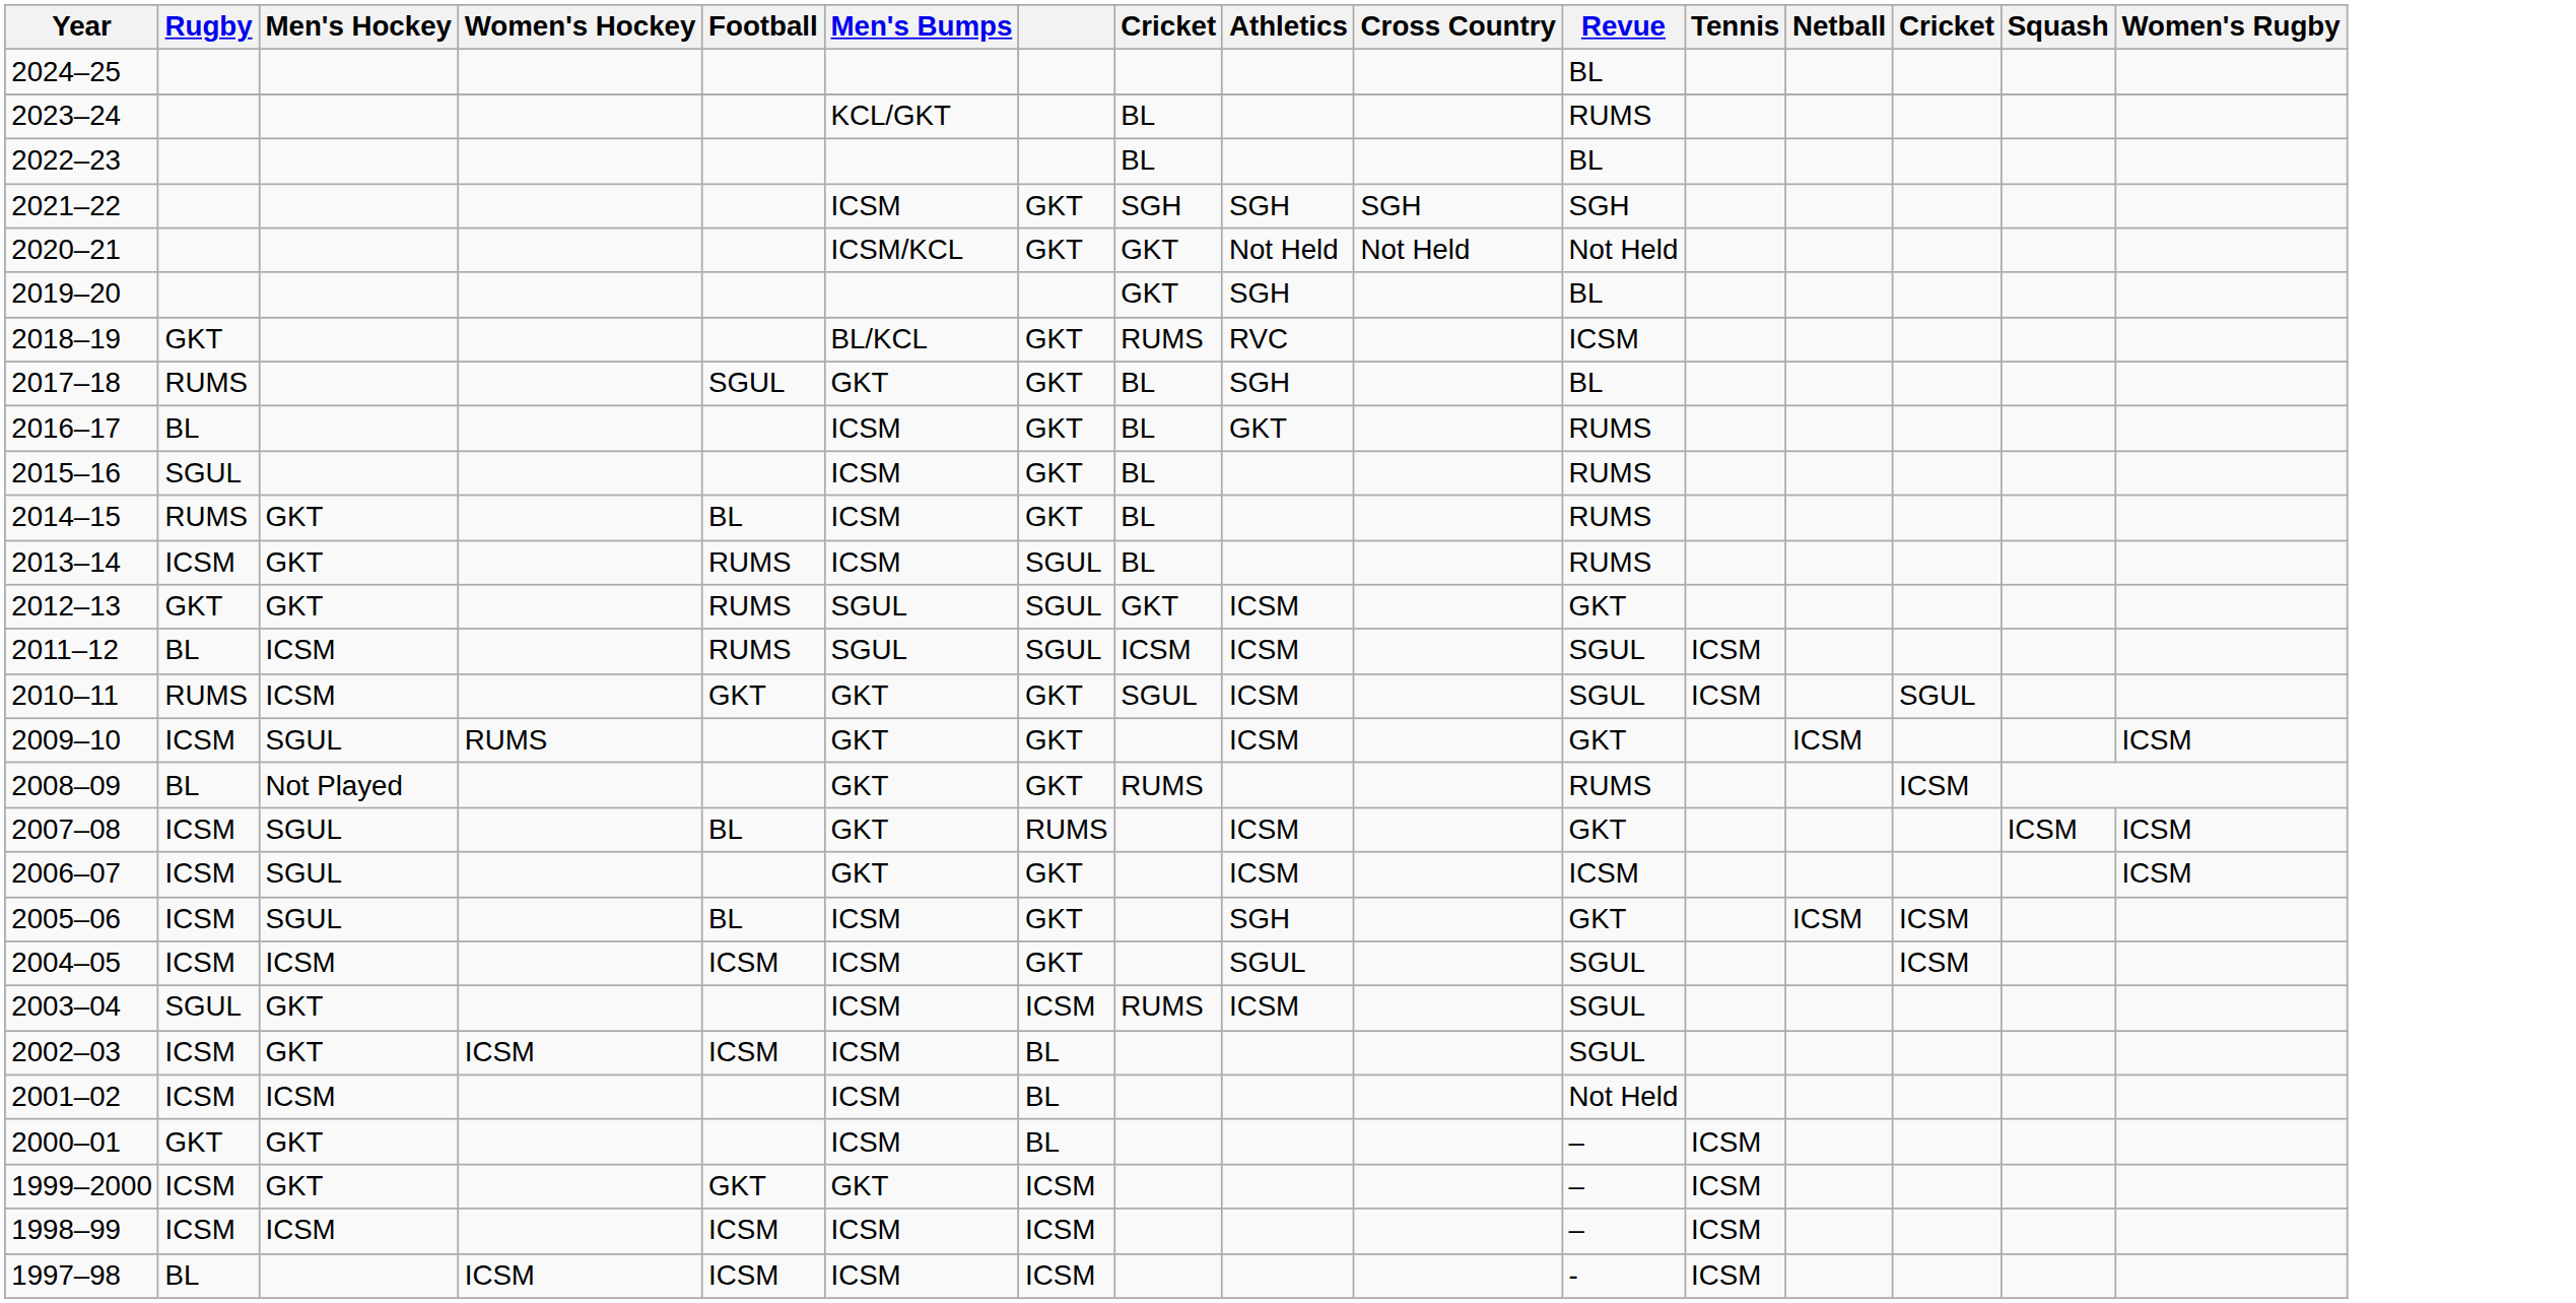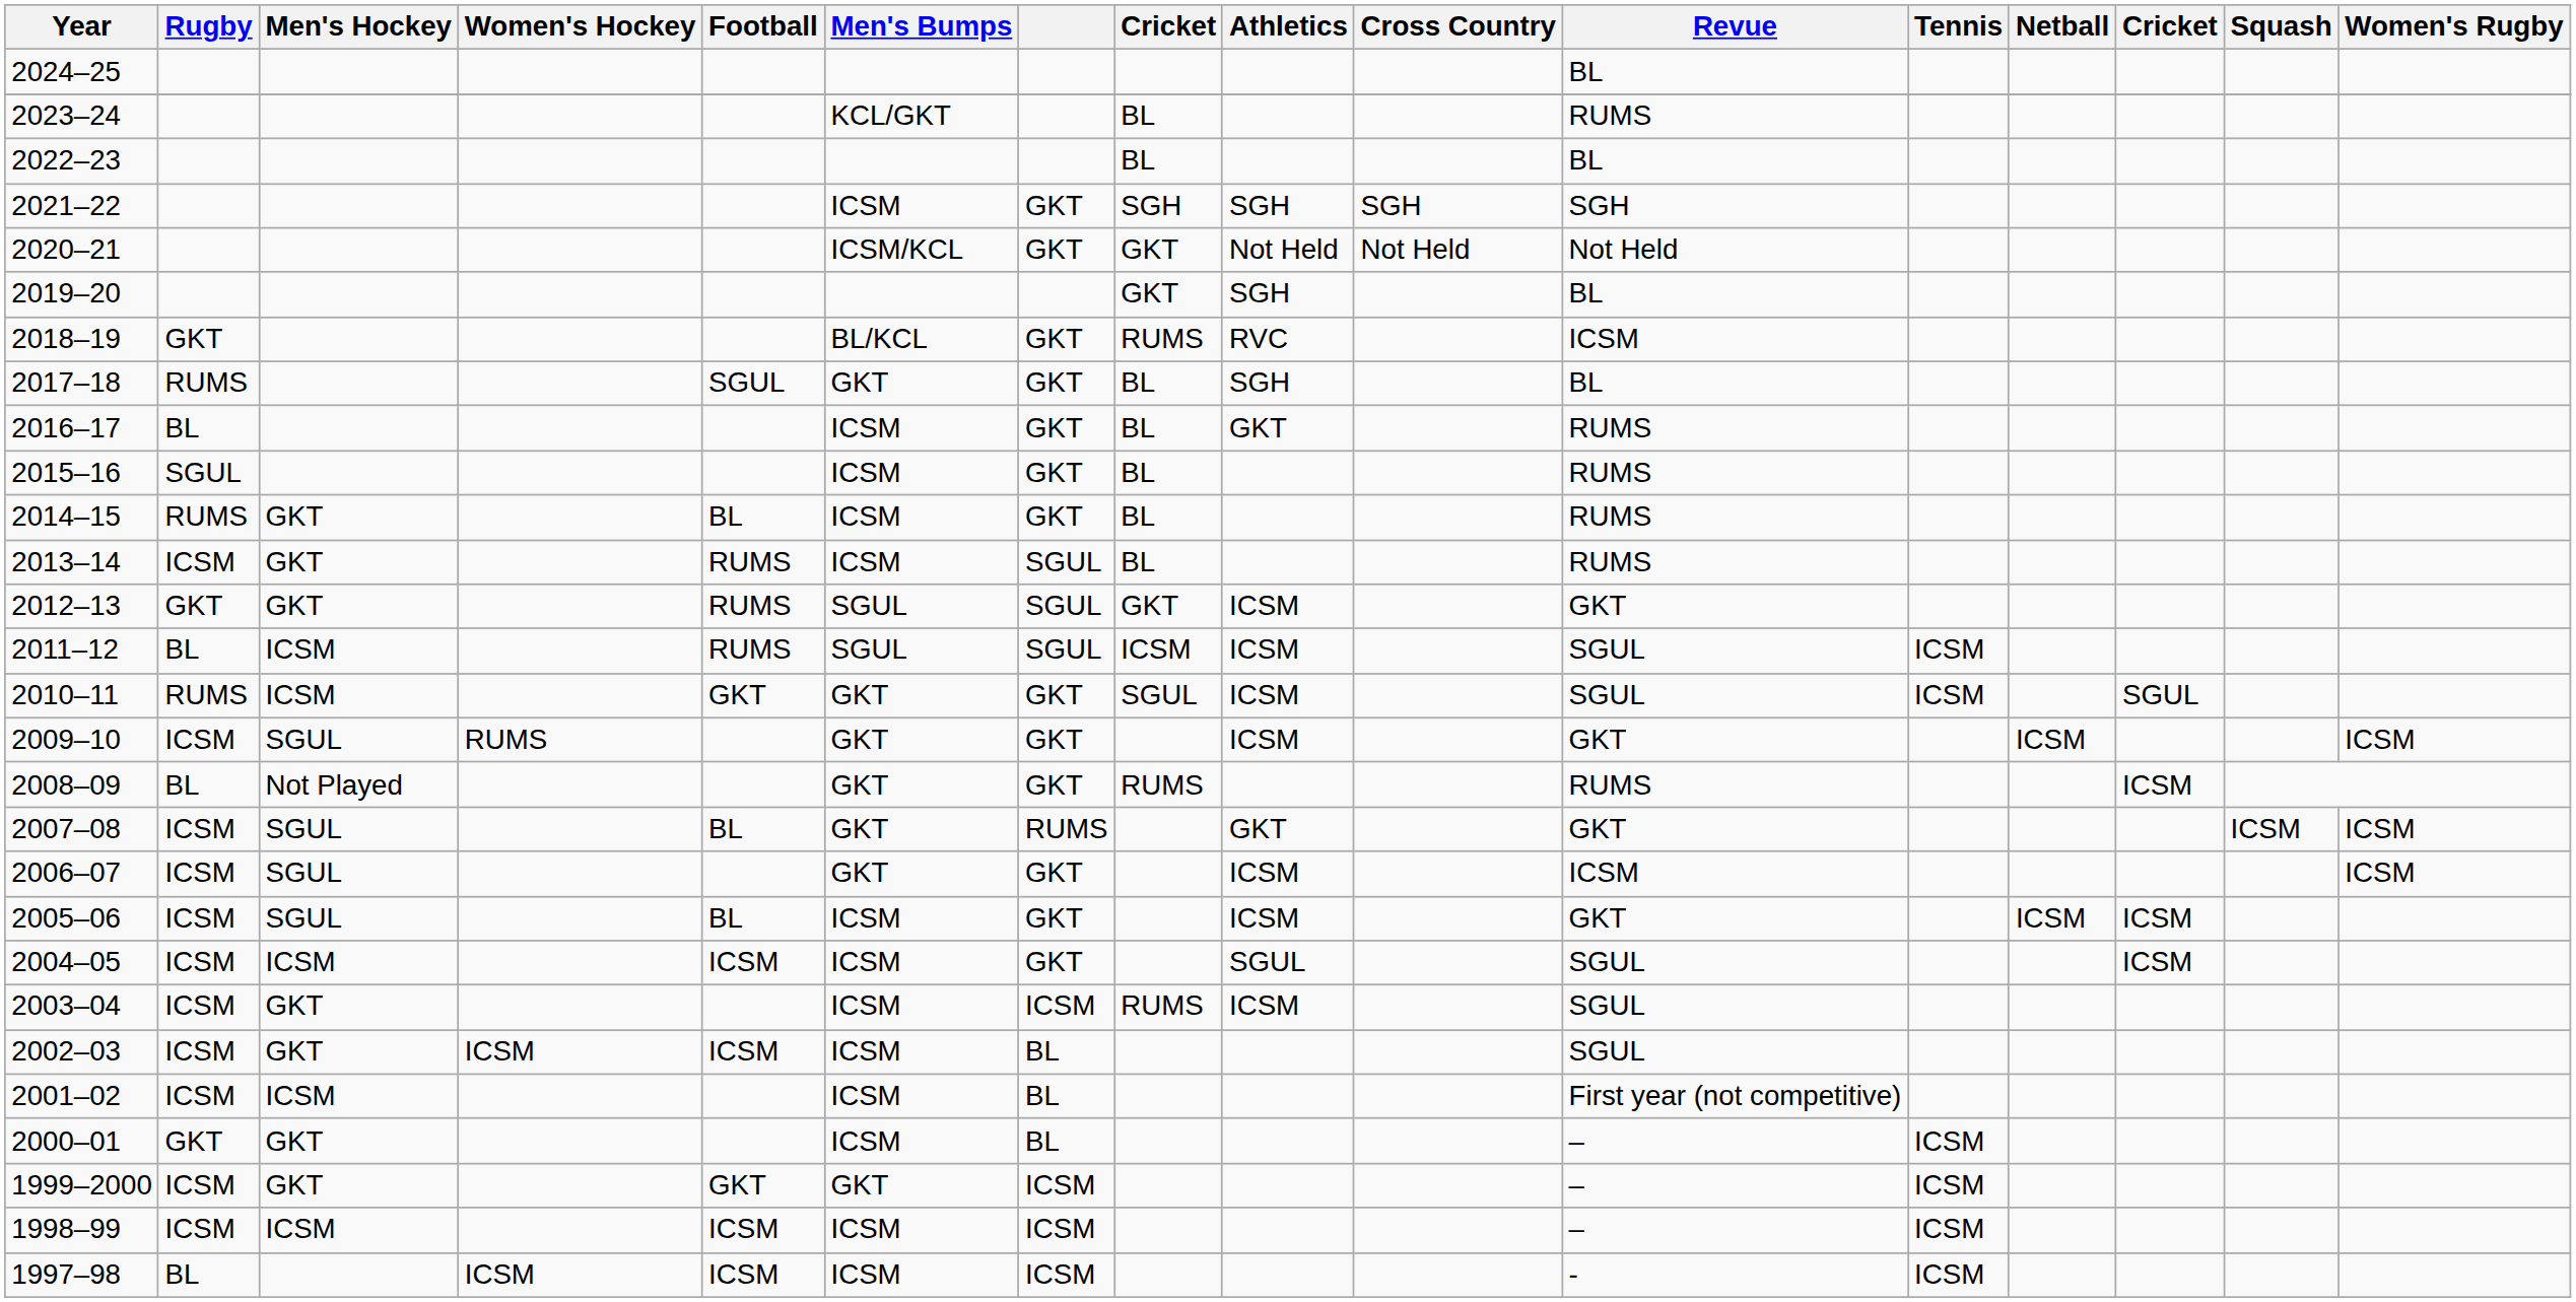 <table class="wikitable">
 <tr>
 <th>Year</th>
 <th><a href='#'>Rugby</a></th>
 <th>Men's Hockey</th>
 <th>Women's Hockey</th>
 <th>Football</th>
 <th><a href='#'>Men's Bumps</a></th>
 <th></th>
 <th>Cricket</th>
 <th>Athletics</th>
 <th>Cross Country</th>
 <th><a href='#'>Revue</a></th>
 <th>Tennis</th>
 <th>Netball</th>
 <th>Cricket</th>
 <th>Squash</th>
 <th>Women's Rugby</th>
 </tr>
 <tr>
 <td>2024–25</td>
 <td></td>
 <td></td>
 <td></td>
 <td></td>
 <td></td>
 <td></td>
 <td></td>
 <td></td>
 <td></td>
 <td>BL</td>
 <td></td>
 <td></td>
 <td></td>
 <td></td>
 <td></td>
 </tr>
 <tr>
 </tr>
 <tr>
 <td>2023–24</td>
 <td></td>
 <td></td>
 <td></td>
 <td></td>
 <td>KCL/GKT</td>
 <td></td>
 <td>BL</td>
 <td></td>
 <td></td>
 <td>RUMS</td>
 <td></td>
 <td></td>
 <td></td>
 <td></td>
 <td></td>
 </tr>
 <tr>
 <td>2022–23</td>
 <td></td>
 <td></td>
 <td></td>
 <td></td>
 <td></td>
 <td></td>
 <td>BL</td>
 <td></td>
 <td></td>
 <td>BL</td>
 <td></td>
 <td></td>
 <td></td>
 <td></td>
 <td></td>
 </tr>
 <tr>
 <td>2021–22</td>
 <td></td>
 <td></td>
 <td></td>
 <td></td>
 <td>ICSM</td>
 <td>GKT</td>
 <td>SGH</td>
 <td>SGH</td>
 <td>SGH</td>
 <td>SGH</td>
 <td></td>
 <td></td>
 <td></td>
 <td></td>
 <td></td>
 </tr>
 <tr>
 <td>2020–21</td>
 <td></td>
 <td></td>
 <td></td>
 <td></td>
 <td>ICSM/KCL</td>
 <td>GKT</td>
 <td>GKT</td>
 <td>Not Held</td>
 <td>Not Held</td>
 <td>Not Held</td>
 <td></td>
 <td></td>
 <td></td>
 <td></td>
 <td></td>
 </tr>
 <tr>
 <td>2019–20</td>
 <td></td>
 <td></td>
 <td></td>
 <td></td>
 <td></td>
 <td></td>
 <td>GKT</td>
 <td>SGH</td>
 <td></td>
 <td>BL</td>
 <td></td>
 <td></td>
 <td></td>
 <td></td>
 <td></td>
 </tr>
 <tr>
 <td>2018–19</td>
 <td>GKT</td>
 <td></td>
 <td></td>
 <td></td>
 <td>BL/KCL</td>
 <td>GKT</td>
 <td>RUMS</td>
 <td>RVC</td>
 <td></td>
 <td>ICSM</td>
 <td></td>
 <td></td>
 <td></td>
 <td></td>
 <td></td>
 </tr>
 <tr>
 <td>2017–18</td>
 <td>RUMS</td>
 <td></td>
 <td></td>
 <td>SGUL</td>
 <td>GKT</td>
 <td>GKT</td>
 <td>BL</td>
 <td>SGH</td>
 <td></td>
 <td>BL</td>
 <td></td>
 <td></td>
 <td></td>
 <td></td>
 <td></td>
 </tr>
 <tr>
 <td>2016–17</td>
 <td>BL</td>
 <td></td>
 <td></td>
 <td></td>
 <td>ICSM</td>
 <td>GKT</td>
 <td>BL</td>
 <td>GKT</td>
 <td></td>
 <td>RUMS</td>
 <td></td>
 <td></td>
 <td></td>
 <td></td>
 <td></td>
 </tr>
 <tr>
 <td>2015–16</td>
 <td>SGUL</td>
 <td></td>
 <td></td>
 <td></td>
 <td>ICSM</td>
 <td>GKT</td>
 <td>BL</td>
 <td></td>
 <td></td>
 <td>RUMS</td>
 <td></td>
 <td></td>
 <td></td>
 <td></td>
 <td></td>
 </tr>
 <tr>
 <td>2014–15</td>
 <td>RUMS</td>
 <td>GKT</td>
 <td></td>
 <td>BL</td>
 <td>ICSM</td>
 <td>GKT</td>
 <td>BL</td>
 <td></td>
 <td></td>
 <td>RUMS</td>
 <td></td>
 <td></td>
 <td></td>
 <td></td>
 <td></td>
 </tr>
 <tr>
 <td>2013–14</td>
 <td>ICSM</td>
 <td>GKT</td>
 <td></td>
 <td>RUMS</td>
 <td>ICSM</td>
 <td>SGUL</td>
 <td>BL</td>
 <td></td>
 <td></td>
 <td>RUMS</td>
 <td></td>
 <td></td>
 <td></td>
 <td></td>
 <td></td>
 </tr>
 <tr>
 <td>2012–13</td>
 <td>GKT</td>
 <td>GKT</td>
 <td></td>
 <td>RUMS</td>
 <td>SGUL</td>
 <td>SGUL</td>
 <td>GKT</td>
 <td>ICSM</td>
 <td></td>
 <td>GKT</td>
 <td></td>
 <td></td>
 <td></td>
 <td></td>
 <td></td>
 </tr>
 <tr>
 <td>2011–12</td>
 <td>BL</td>
 <td>ICSM</td>
 <td></td>
 <td>RUMS</td>
 <td>SGUL</td>
 <td>SGUL</td>
 <td>ICSM</td>
 <td>ICSM</td>
 <td></td>
 <td>SGUL</td>
 <td>ICSM</td>
 <td></td>
 <td></td>
 <td></td>
 <td></td>
 </tr>
 <tr>
 <td>2010–11</td>
 <td>RUMS</td>
 <td>ICSM</td>
 <td></td>
 <td>GKT</td>
 <td>GKT</td>
 <td>GKT</td>
 <td>SGUL</td>
 <td>ICSM</td>
 <td></td>
 <td>SGUL</td>
 <td>ICSM</td>
 <td></td>
 <td>SGUL</td>
 <td></td>
 <td></td>
 </tr>
 <tr>
 <td>2009–10</td>
 <td>ICSM</td>
 <td>SGUL</td>
 <td>RUMS</td>
 <td></td>
 <td>GKT</td>
 <td>GKT</td>
 <td></td>
 <td>ICSM</td>
 <td></td>
 <td>GKT</td>
 <td></td>
 <td>ICSM</td>
 <td></td>
 <td></td>
 <td>ICSM</td>
 </tr>
 <tr>
 <td>2008–09</td>
 <td>BL</td>
 <td>Not Played</td>
 <td></td>
 <td></td>
 <td>GKT</td>
 <td>GKT</td>
 <td>RUMS</td>
 <td></td>
 <td></td>
 <td>RUMS</td>
 <td></td>
 <td></td>
 <td>ICSM</td>
 </tr>
 <tr>
 <td>2007–08</td>
 <td>ICSM</td>
 <td>SGUL</td>
 <td></td>
 <td>BL</td>
 <td>GKT</td>
 <td>RUMS</td>
 <td></td>
-<td>ICSM</td>
+<td>GKT</td>
 <td></td>
 <td>GKT</td>
 <td></td>
 <td></td>
 <td></td>
 <td>ICSM</td>
 <td>ICSM</td>
 </tr>
 <tr>
 <td>2006–07</td>
 <td>ICSM</td>
 <td>SGUL</td>
 <td></td>
 <td></td>
 <td>GKT</td>
 <td>GKT</td>
 <td></td>
 <td>ICSM</td>
 <td></td>
 <td>ICSM</td>
 <td></td>
 <td></td>
 <td></td>
 <td></td>
 <td>ICSM</td>
 </tr>
 <tr>
 <td>2005–06</td>
 <td>ICSM</td>
 <td>SGUL</td>
 <td></td>
 <td>BL</td>
 <td>ICSM</td>
 <td>GKT</td>
 <td></td>
-<td>SGH</td>
+<td>ICSM</td>
 <td></td>
 <td>GKT</td>
 <td></td>
 <td>ICSM</td>
 <td>ICSM</td>
 <td></td>
 <td></td>
 </tr>
 <tr>
 <td>2004–05</td>
 <td>ICSM</td>
 <td>ICSM</td>
 <td></td>
 <td>ICSM</td>
 <td>ICSM</td>
 <td>GKT</td>
 <td></td>
 <td>SGUL</td>
 <td></td>
 <td>SGUL</td>
 <td></td>
 <td></td>
 <td>ICSM</td>
 <td></td>
 <td></td>
 </tr>
 <tr>
 <td>2003–04</td>
-<td>SGUL</td>
+<td>ICSM</td>
 <td>GKT</td>
 <td></td>
 <td></td>
 <td>ICSM</td>
 <td>ICSM</td>
 <td>RUMS</td>
 <td>ICSM</td>
 <td></td>
 <td>SGUL</td>
 <td></td>
 <td></td>
 <td></td>
 <td></td>
 <td></td>
 </tr>
 <tr>
 <td>2002–03</td>
 <td>ICSM</td>
 <td>GKT</td>
 <td>ICSM</td>
 <td>ICSM</td>
 <td>ICSM</td>
 <td>BL</td>
 <td></td>
 <td></td>
 <td></td>
 <td>SGUL</td>
 <td></td>
 <td></td>
 <td></td>
 <td></td>
 <td></td>
 </tr>
 <tr>
 <td>2001–02</td>
 <td>ICSM</td>
 <td>ICSM</td>
 <td></td>
 <td></td>
 <td>ICSM</td>
 <td>BL</td>
 <td></td>
 <td></td>
 <td></td>
-<td>Not Held</td>
+<td>First year (not competitive)</td>
 <td></td>
 <td></td>
 <td></td>
 <td></td>
 <td></td>
 </tr>
 <tr>
 <td>2000–01</td>
 <td>GKT</td>
 <td>GKT</td>
 <td></td>
 <td></td>
 <td>ICSM</td>
 <td>BL</td>
 <td></td>
 <td></td>
 <td></td>
 <td>–</td>
 <td>ICSM</td>
 <td></td>
 <td></td>
 <td></td>
 <td></td>
 </tr>
 <tr>
 <td>1999–2000</td>
 <td>ICSM</td>
 <td>GKT</td>
 <td></td>
 <td>GKT</td>
 <td>GKT</td>
 <td>ICSM</td>
 <td></td>
 <td></td>
 <td></td>
 <td>–</td>
 <td>ICSM</td>
 <td></td>
 <td></td>
 <td></td>
 <td></td>
 </tr>
 <tr>
 <td>1998–99</td>
 <td>ICSM</td>
 <td>ICSM</td>
 <td></td>
 <td>ICSM</td>
 <td>ICSM</td>
 <td>ICSM</td>
 <td></td>
 <td></td>
 <td></td>
 <td>–</td>
 <td>ICSM</td>
 <td></td>
 <td></td>
 <td></td>
 <td></td>
 </tr>
 <tr>
 <td>1997–98</td>
 <td>BL</td>
 <td></td>
 <td>ICSM</td>
 <td>ICSM</td>
 <td>ICSM</td>
 <td>ICSM</td>
 <td></td>
 <td></td>
 <td></td>
 <td>-</td>
 <td>ICSM</td>
 <td></td>
 <td></td>
 <td></td>
 <td></td>
 </tr>
 </table>
